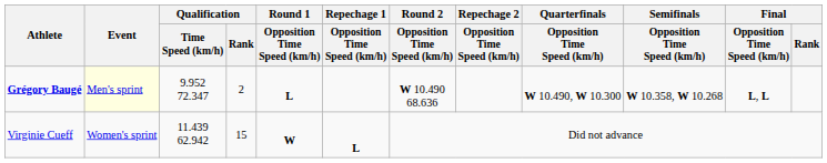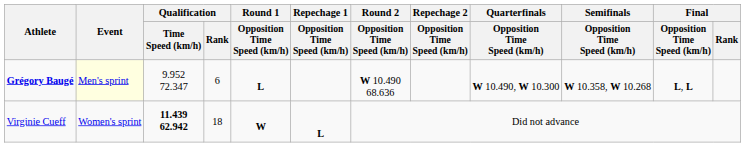 <table class="wikitable" style="font-size:90%">
 <tr>
 <th rowspan="2">Athlete</th>
 <th rowspan="2">Event</th>
 <th colspan=2>Qualification</th>
 <th>Round 1</th>
 <th>Repechage 1</th>
 <th>Round 2</th>
 <th>Repechage 2</th>
 <th>Quarterfinals</th>
 <th>Semifinals</th>
 <th colspan=2>Final</th>
 </tr>
 <tr style="font-size:95%">
 <th>Time<br>Speed (km/h)</th>
 <th>Rank</th>
 <th>Opposition<br>Time<br>Speed (km/h)</th>
 <th>Opposition<br>Time<br>Speed (km/h)</th>
 <th>Opposition<br>Time<br>Speed (km/h)</th>
 <th>Opposition<br>Time<br>Speed (km/h)</th>
 <th>Opposition<br>Time<br>Speed (km/h)</th>
 <th>Opposition<br>Time<br>Speed (km/h)</th>
 <th>Opposition<br>Time<br>Speed (km/h)</th>
 <th>Rank</th>
 </tr>
 <tr align=center>
 <td align=left><strong><a href='#'>Grégory Baugé</a></strong></td>
 <td align=left style="background: lightyellow;"><a href='#'>Men's sprint</a></td>
 <td>9.952<br>72.347</td>
-<td>2</td>
+<td>6</td>
 <td><br><strong>L</strong></td>
 <td></td>
 <td><br><strong>W</strong> 10.490<br>68.636</td>
 <td></td>
 <td><br><strong>W</strong> 10.490, <strong>W</strong> 10.300</td>
 <td><br><strong>W</strong> 10.358, <strong>W</strong> 10.268</td>
 <td><br><strong>L</strong>, <strong>L</strong></td>
 <td></td>
 </tr>
 <tr align=center>
 <td align=left><a href='#'>Virginie Cueff</a></td>
 <td align=left><a href='#'>Women's sprint</a></td>
-<td>11.439<br>62.942</td>
-<td>15</td>
+<td><strong>11.439<br>62.942</strong></td>
+<td>18</td>
 <td><br><strong>W</strong> </td>
 <td><br><br><strong>L</strong></td>
 <td colspan=6>Did not advance</td>
 </tr>
 </table>
